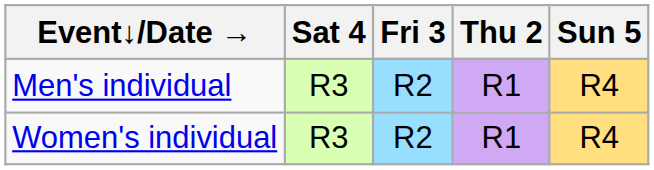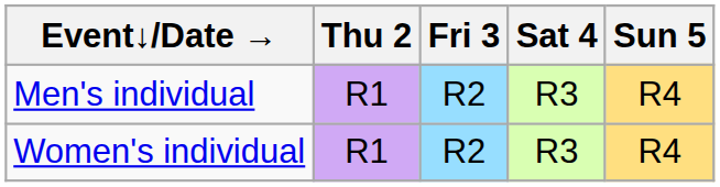 <table class="wikitable" style="margin:0.5em auto; font-size:90%; line-height:1.25em; text-align:center;">
 <tr>
 <th>Event↓/Date →</th>
+<th>Thu 2</th>
+<th>Fri 3</th>
 <th>Sat 4</th>
-<th>Fri 3</th>
-<th>Thu 2</th>
 <th>Sun 5</th>
 </tr>
 <tr>
 <td style="text-align:left;"><a href='#'>Men's individual</a></td>
+<td style="background-color:#D0A9F5;">R1</td>
+<td style="background-color:#97DEFF;">R2</td>
 <td style="background-color:#D9FFB2;">R3</td>
-<td style="background-color:#97DEFF;">R2</td>
-<td style="background-color:#D0A9F5;">R1</td>
 <td style="background-color:#FFDF80;">R4</td>
 </tr>
 <tr>
 <td style="text-align:left;"><a href='#'>Women's individual</a></td>
+<td style="background-color:#D0A9F5;">R1</td>
+<td style="background-color:#97DEFF;">R2</td>
 <td style="background-color:#D9FFB2;">R3</td>
-<td style="background-color:#97DEFF;">R2</td>
-<td style="background-color:#D0A9F5;">R1</td>
 <td style="background-color:#FFDF80;">R4</td>
 </tr>
 </table>
